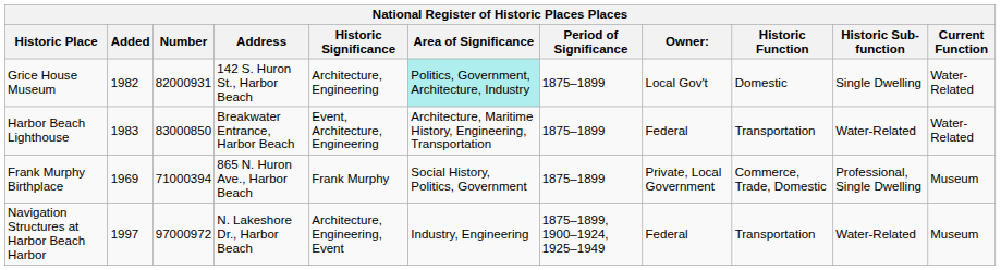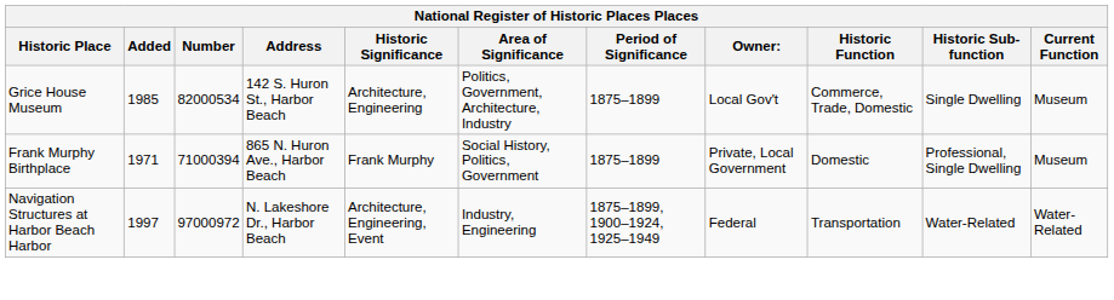 <table class="wikitable collapsible collapsed" width="100%">
 <tr>
 <th colspan=11 >National Register of Historic Places Places</th>
 </tr>
 <tr>
 <th>Historic Place</th>
 <th>Added</th>
 <th>Number</th>
 <th>Address</th>
 <th>Historic Significance</th>
 <th>Area of Significance</th>
 <th>Period of Significance</th>
 <th>Owner:</th>
 <th>Historic Function</th>
 <th>Historic Sub-function</th>
 <th>Current Function</th>
 </tr>
 <tr 1>
 <td>Grice House Museum</td>
-<td>1982</td>
-<td>82000931</td>
+<td>1985</td>
+<td>82000534</td>
 <td>142 S. Huron St., Harbor Beach</td>
 <td>Architecture, Engineering</td>
-<td style="background: paleturquoise;">Politics, Government, Architecture, Industry</td>
+<td>Politics, Government, Architecture, Industry</td>
 <td>1875–1899</td>
 <td>Local Gov't</td>
-<td>Domestic</td>
+<td>Commerce, Trade, Domestic</td>
 <td>Single Dwelling</td>
-<td>Water-Related</td>
-</tr>
-<tr 2>
-<td>Harbor Beach Lighthouse</td>
-<td>1983</td>
-<td>83000850</td>
-<td>Breakwater Entrance, Harbor Beach</td>
-<td>Event, Architecture, Engineering</td>
-<td>Architecture, Maritime History, Engineering, Transportation</td>
-<td>1875–1899</td>
-<td>Federal</td>
-<td>Transportation</td>
-<td>Water-Related</td>
-<td>Water-Related</td>
+<td>Museum</td>
 </tr>
 <tr 3>
 <td>Frank Murphy Birthplace</td>
-<td>1969</td>
+<td>1971</td>
 <td>71000394</td>
 <td>865 N. Huron Ave., Harbor Beach</td>
 <td>Frank Murphy</td>
 <td>Social History, Politics, Government</td>
 <td>1875–1899</td>
 <td>Private, Local Government</td>
-<td>Commerce, Trade, Domestic</td>
+<td>Domestic</td>
 <td>Professional, Single Dwelling</td>
 <td>Museum</td>
 </tr>
 <tr 4>
 <td>Navigation Structures at Harbor Beach Harbor</td>
 <td>1997</td>
 <td>97000972</td>
 <td>N. Lakeshore Dr., Harbor Beach</td>
 <td>Architecture, Engineering, Event</td>
 <td>Industry, Engineering</td>
 <td>1875–1899, 1900–1924, 1925–1949</td>
 <td>Federal</td>
 <td>Transportation</td>
 <td>Water-Related</td>
-<td>Museum</td>
+<td>Water-Related</td>
 </tr>
 </table>
